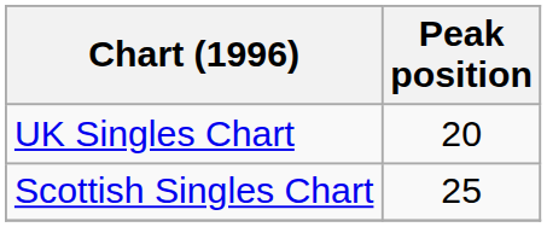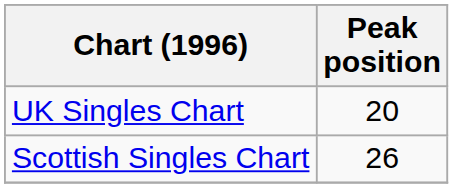 <table class="wikitable sortable">
 <tr>
 <th>Chart (1996)</th>
 <th>Peak<br>position</th>
 </tr>
 <tr>
 <td align="left"><a href='#'>UK Singles Chart</a></td>
 <td align="center">20</td>
 </tr>
 <tr>
 <td align="left"><a href='#'>Scottish Singles Chart</a></td>
-<td align="center">25</td>
+<td align="center">26</td>
 </tr>
 <tr>
 </tr>
 </table>
